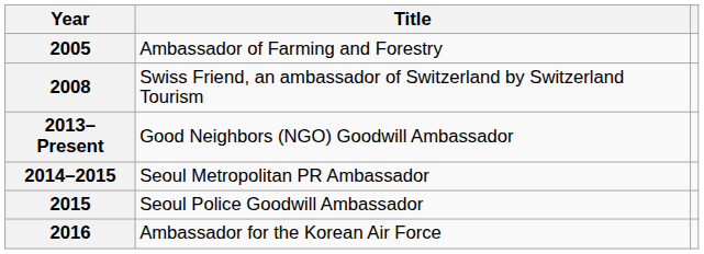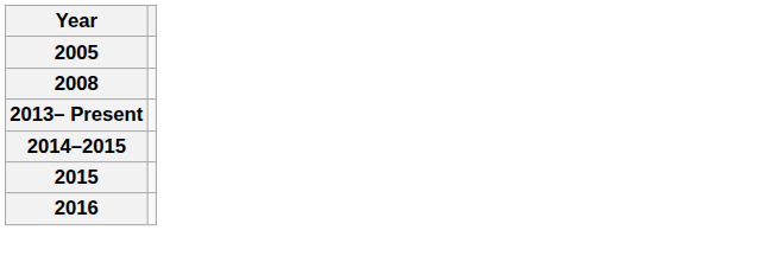 <table class="wikitable plainrowheaders sortable">
 <tr>
 <th scope="col">Year</th>
-<th scope="col">Title</th>
 <th scope="col" class="unsortable"></th>
 </tr>
 <tr>
 <th scope="row">2005</th>
-<td>Ambassador of Farming and Forestry</td>
 <td></td>
 </tr>
 <tr>
 <th scope="row">2008</th>
-<td>Swiss Friend, an ambassador of Switzerland by Switzerland Tourism</td>
 <td></td>
 </tr>
 <tr>
 <th scope="row">2013– Present</th>
-<td>Good Neighbors (NGO) Goodwill Ambassador</td>
 <td></td>
 </tr>
 <tr>
 <th scope="row">2014–2015</th>
-<td>Seoul Metropolitan PR Ambassador</td>
 <td></td>
 </tr>
 <tr>
 <th scope="row">2015</th>
-<td>Seoul Police Goodwill Ambassador</td>
 <td></td>
 </tr>
 <tr>
 <th scope="row">2016</th>
-<td>Ambassador for the Korean Air Force</td>
 <td></td>
 </tr>
 </table>
